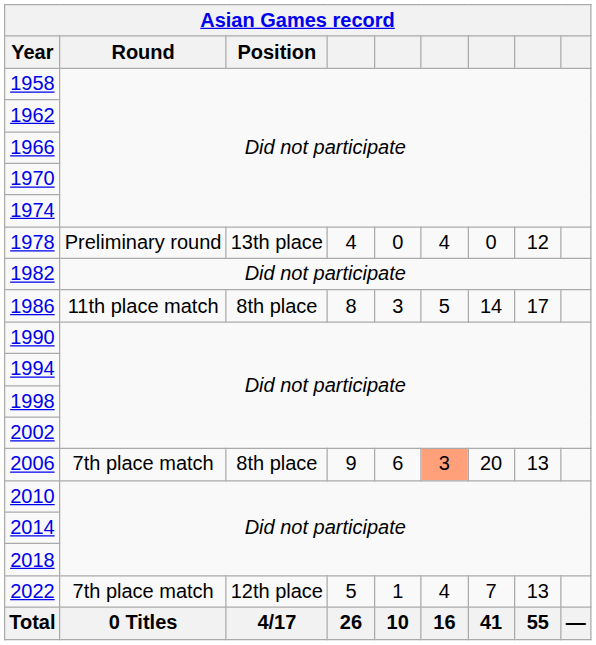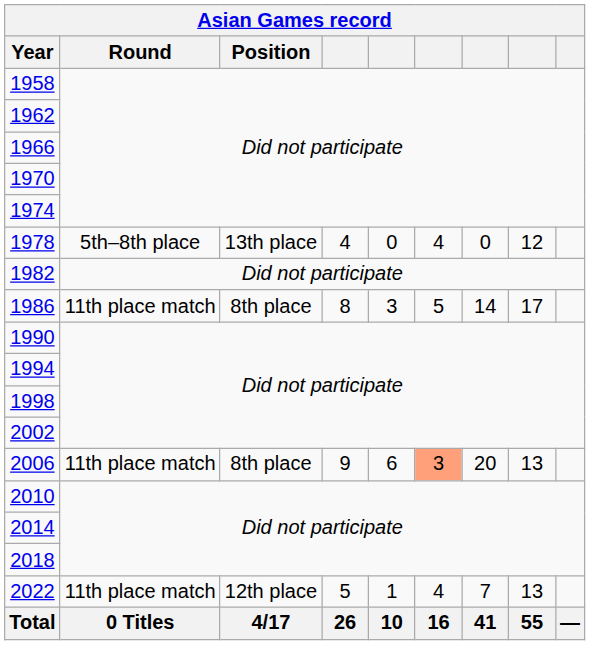 <table class="wikitable" style="text-align: center;">
 <tr>
 <th colspan=10><a href='#'>Asian Games record</a></th>
 </tr>
 <tr>
 <th>Year</th>
 <th>Round</th>
 <th>Position</th>
 <th width=30></th>
 <th width=30></th>
 <th width=30></th>
 <th width=30></th>
 <th width=30></th>
 <th></th>
 </tr>
 <tr>
 <td> <a href='#'>1958</a></td>
 <td rowspan=5 colspan=8><em>Did not participate</em></td>
 </tr>
 <tr>
 <td> <a href='#'>1962</a></td>
 </tr>
 <tr>
 <td> <a href='#'>1966</a></td>
 </tr>
 <tr>
 <td> <a href='#'>1970</a></td>
 </tr>
 <tr>
 <td> <a href='#'>1974</a></td>
 </tr>
 <tr>
 <td> <a href='#'>1978</a></td>
-<td>Preliminary round</td>
+<td>5th–8th place</td>
 <td>13th place</td>
 <td>4</td>
 <td>0</td>
 <td>4</td>
 <td>0</td>
 <td>12</td>
 <td></td>
 </tr>
 <tr>
 <td> <a href='#'>1982</a></td>
 <td colspan=8><em>Did not participate</em></td>
 </tr>
 <tr>
 <td> <a href='#'>1986</a></td>
 <td>11th place match</td>
 <td>8th place</td>
 <td>8</td>
 <td>3</td>
 <td>5</td>
 <td>14</td>
 <td>17</td>
 <td></td>
 </tr>
 <tr>
 <td> <a href='#'>1990</a></td>
 <td rowspan=4 colspan=8><em>Did not participate</em></td>
 </tr>
 <tr>
 <td> <a href='#'>1994</a></td>
 </tr>
 <tr>
 <td> <a href='#'>1998</a></td>
 </tr>
 <tr>
 <td> <a href='#'>2002</a></td>
 </tr>
 <tr>
 <td> <a href='#'>2006</a></td>
-<td>7th place match</td>
+<td>11th place match</td>
 <td>8th place</td>
 <td>9</td>
 <td>6</td>
 <td style="background: lightsalmon;">3</td>
 <td>20</td>
 <td>13</td>
 <td></td>
 </tr>
 <tr>
 <td> <a href='#'>2010</a></td>
 <td rowspan=3 colspan=8><em>Did not participate</em></td>
 </tr>
 <tr>
 <td> <a href='#'>2014</a></td>
 </tr>
 <tr>
 <td> <a href='#'>2018</a></td>
 </tr>
 <tr>
 <td> <a href='#'>2022</a></td>
-<td>7th place match</td>
+<td>11th place match</td>
 <td>12th place</td>
 <td>5</td>
 <td>1</td>
 <td>4</td>
 <td>7</td>
 <td>13</td>
 <td></td>
 </tr>
 <tr>
 <th>Total</th>
 <th>0 Titles</th>
 <th>4/17</th>
 <th>26</th>
 <th>10</th>
 <th>16</th>
 <th>41</th>
 <th>55</th>
 <th>—</th>
 </tr>
 </table>
